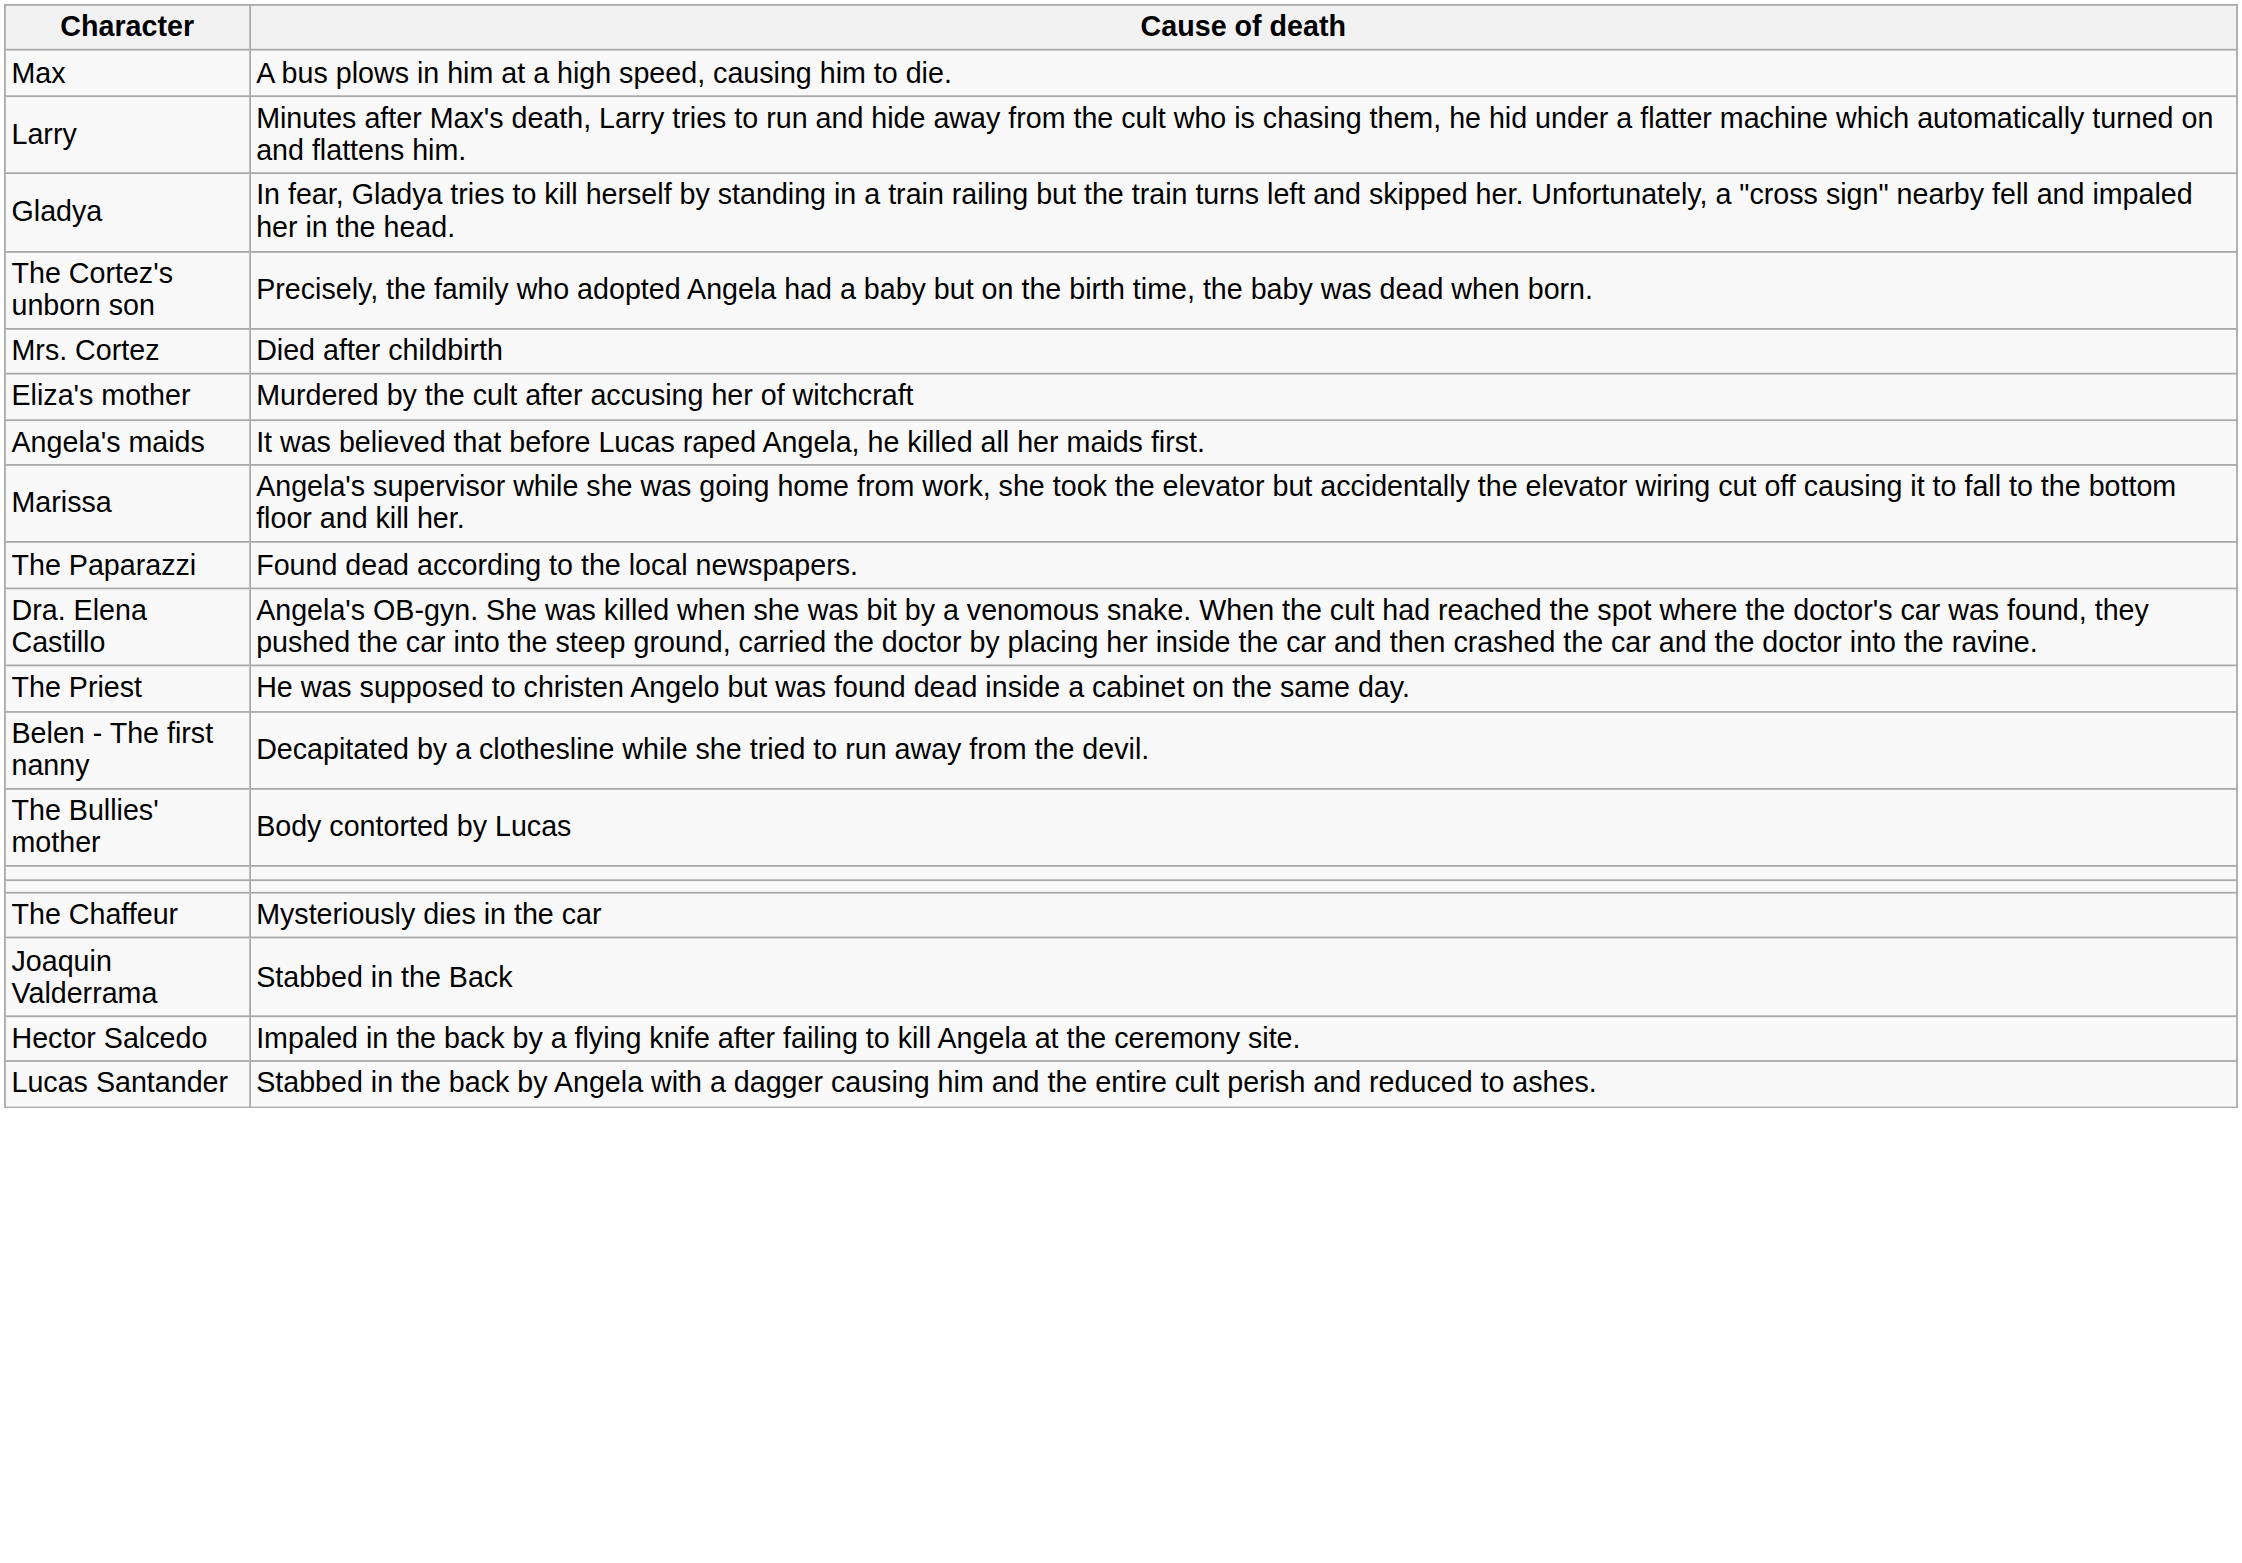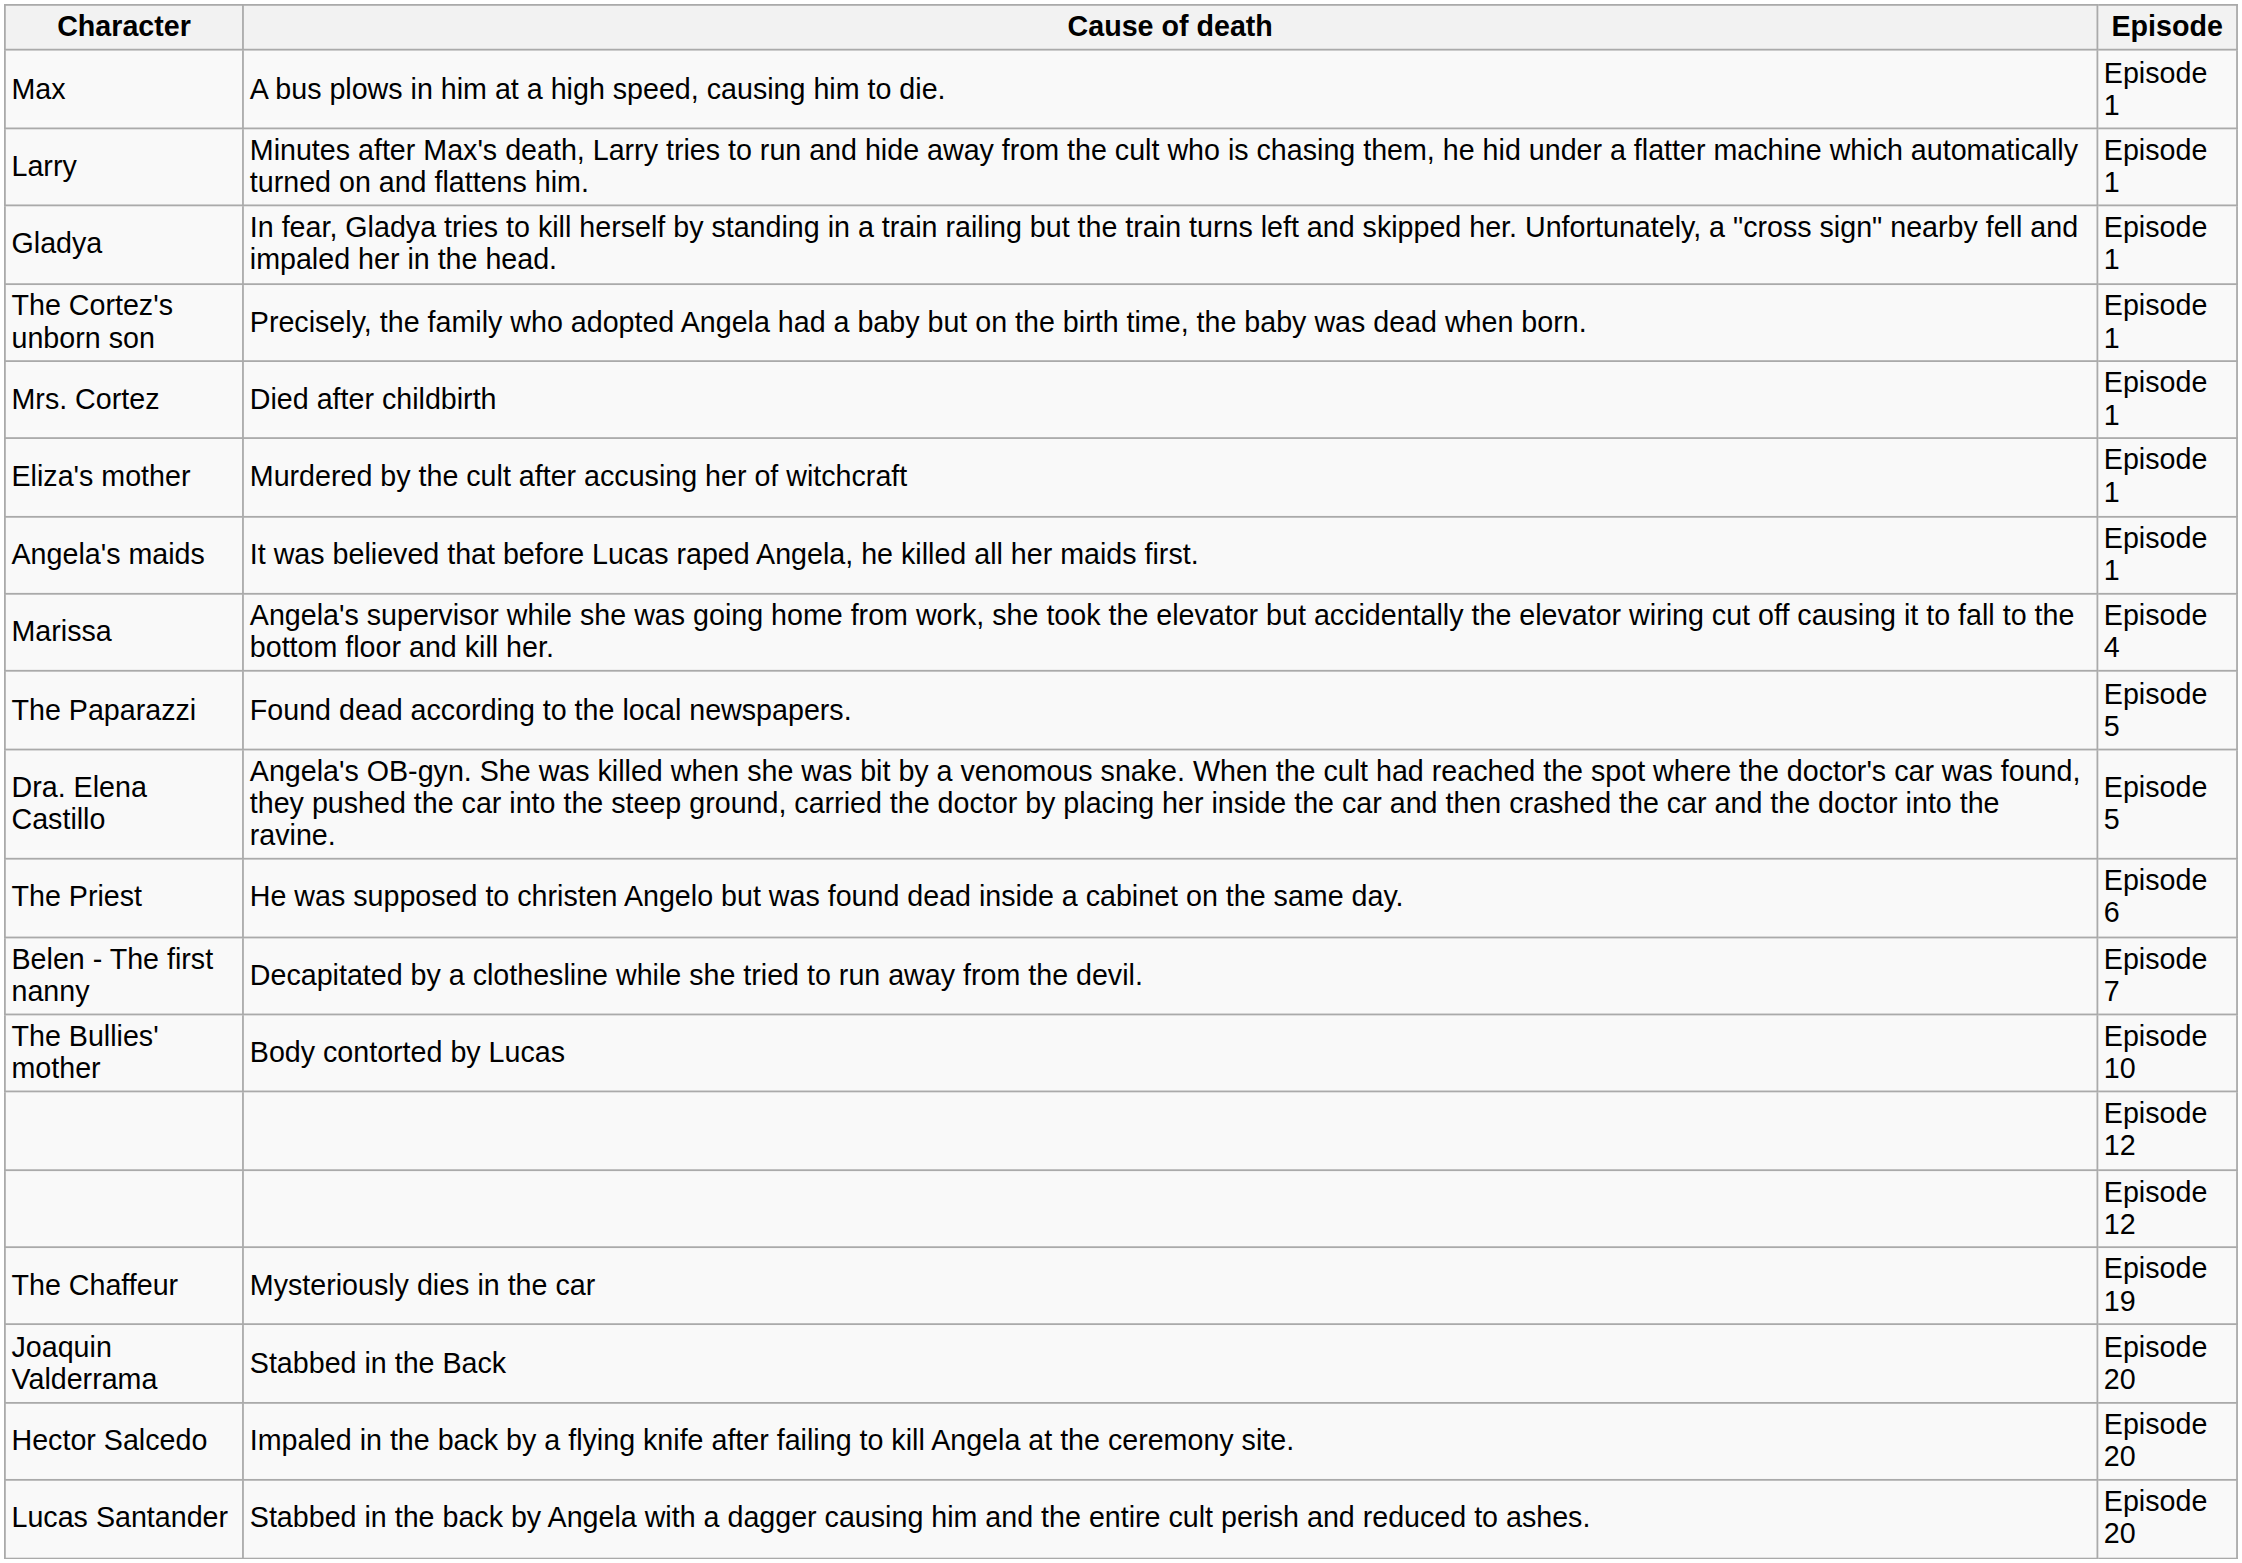 <table class="wikitable">
 <tr>
 <th>Character</th>
 <th>Cause of death</th>
+<th>Episode</th>
 </tr>
 <tr>
 <td>Max</td>
 <td>A bus plows in him at a high speed, causing him to die.</td>
+<td>Episode 1</td>
 </tr>
 <tr>
 <td>Larry</td>
 <td>Minutes after Max's death, Larry tries to run and hide away from the cult who is chasing them, he hid under a flatter machine which automatically turned on and flattens him.</td>
+<td>Episode 1</td>
 </tr>
 <tr>
 <td>Gladya</td>
 <td>In fear, Gladya tries to kill herself by standing in a train railing but the train turns left and skipped her. Unfortunately, a "cross sign" nearby fell and impaled her in the head.</td>
+<td>Episode 1</td>
 </tr>
 <tr>
 <td>The Cortez's unborn son</td>
 <td>Precisely, the family who adopted Angela had a baby but on the birth time, the baby was dead when born.</td>
+<td>Episode 1</td>
 </tr>
 <tr>
 <td>Mrs. Cortez</td>
 <td>Died after childbirth</td>
+<td>Episode 1</td>
 </tr>
 <tr>
 <td>Eliza's mother</td>
 <td>Murdered by the cult after accusing her of witchcraft</td>
+<td>Episode 1</td>
 </tr>
 <tr>
 <td>Angela's maids</td>
 <td>It was believed that before Lucas raped Angela, he killed all her maids first.</td>
+<td>Episode 1</td>
 </tr>
 <tr>
 <td>Marissa</td>
 <td>Angela's supervisor while she was going home from work, she took the elevator but accidentally the elevator wiring cut off causing it to fall to the bottom floor and kill her.</td>
+<td>Episode 4</td>
 </tr>
 <tr>
 <td>The Paparazzi</td>
 <td>Found dead according to the local newspapers.</td>
+<td>Episode 5</td>
 </tr>
 <tr>
 <td>Dra. Elena Castillo</td>
 <td>Angela's OB-gyn. She was killed when she was bit by a venomous snake. When the cult had reached the spot where the doctor's car was found, they pushed the car into the steep ground, carried the doctor by placing her inside the car and then crashed the car and the doctor into the ravine.</td>
+<td>Episode 5</td>
 </tr>
 <tr>
 <td>The Priest</td>
 <td>He was supposed to christen Angelo but was found dead inside a cabinet on the same day.</td>
+<td>Episode 6</td>
 </tr>
 <tr>
 <td>Belen - The first nanny</td>
 <td>Decapitated by a clothesline while she tried to run away from the devil.</td>
+<td>Episode 7</td>
 </tr>
 <tr>
 <td>The Bullies' mother</td>
 <td>Body contorted by Lucas</td>
+<td>Episode 10</td>
 </tr>
 <tr>
 <td></td>
 <td></td>
+<td>Episode 12</td>
 </tr>
 <tr>
 <td></td>
 <td></td>
+<td>Episode 12</td>
 </tr>
 <tr>
 <td>The Chaffeur</td>
 <td>Mysteriously dies in the car</td>
+<td>Episode 19</td>
 </tr>
 <tr>
 <td>Joaquin Valderrama</td>
 <td>Stabbed in the Back</td>
+<td>Episode 20</td>
 </tr>
 <tr>
 <td>Hector Salcedo</td>
 <td>Impaled in the back by a flying knife after failing to kill Angela at the ceremony site.</td>
+<td>Episode 20</td>
 </tr>
 <tr>
 <td>Lucas Santander</td>
 <td>Stabbed in the back by Angela with a dagger causing him and the entire cult perish and reduced to ashes.</td>
+<td>Episode 20</td>
 </tr>
 </table>
